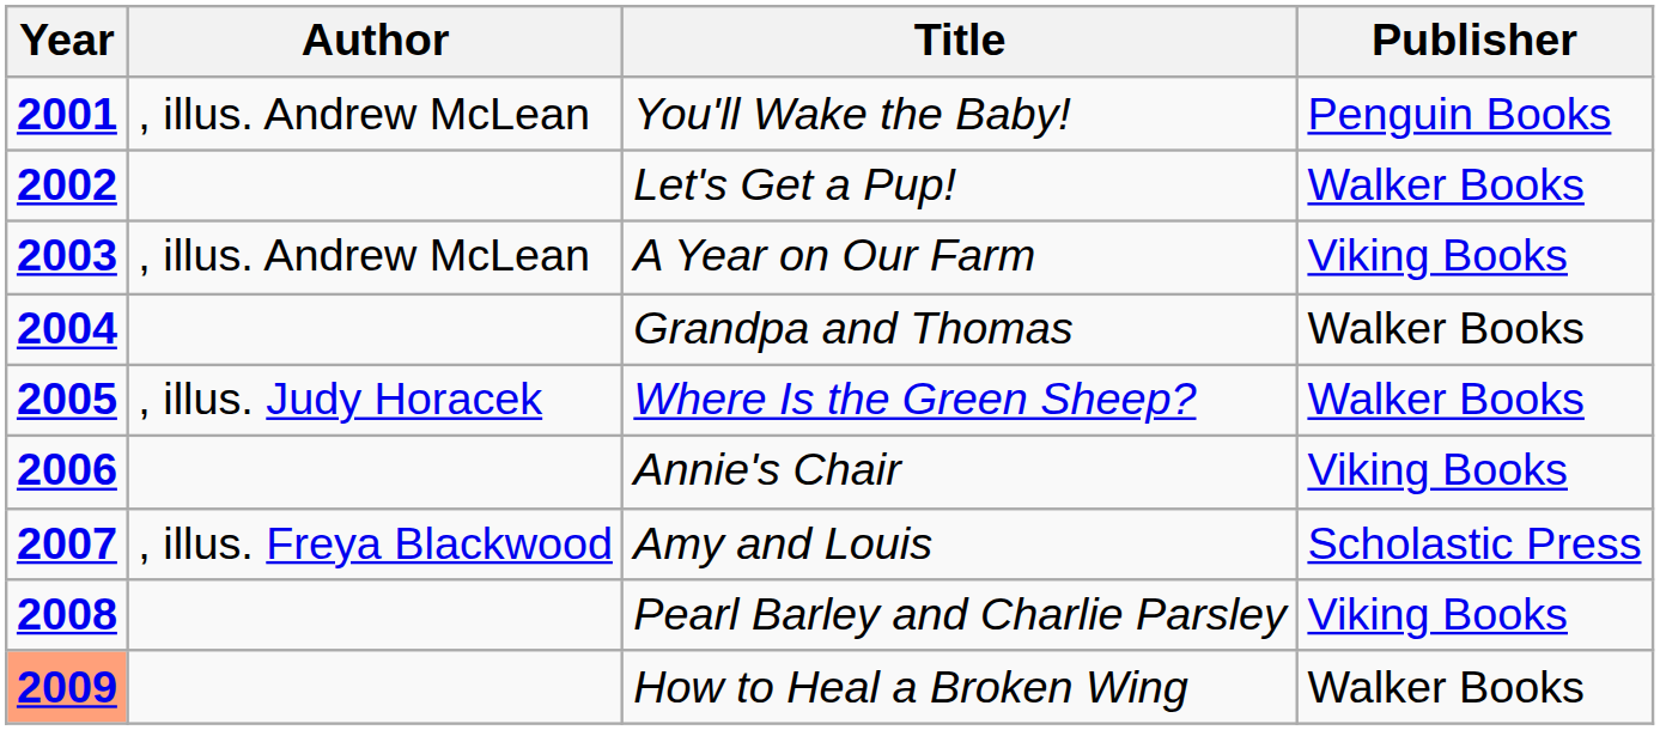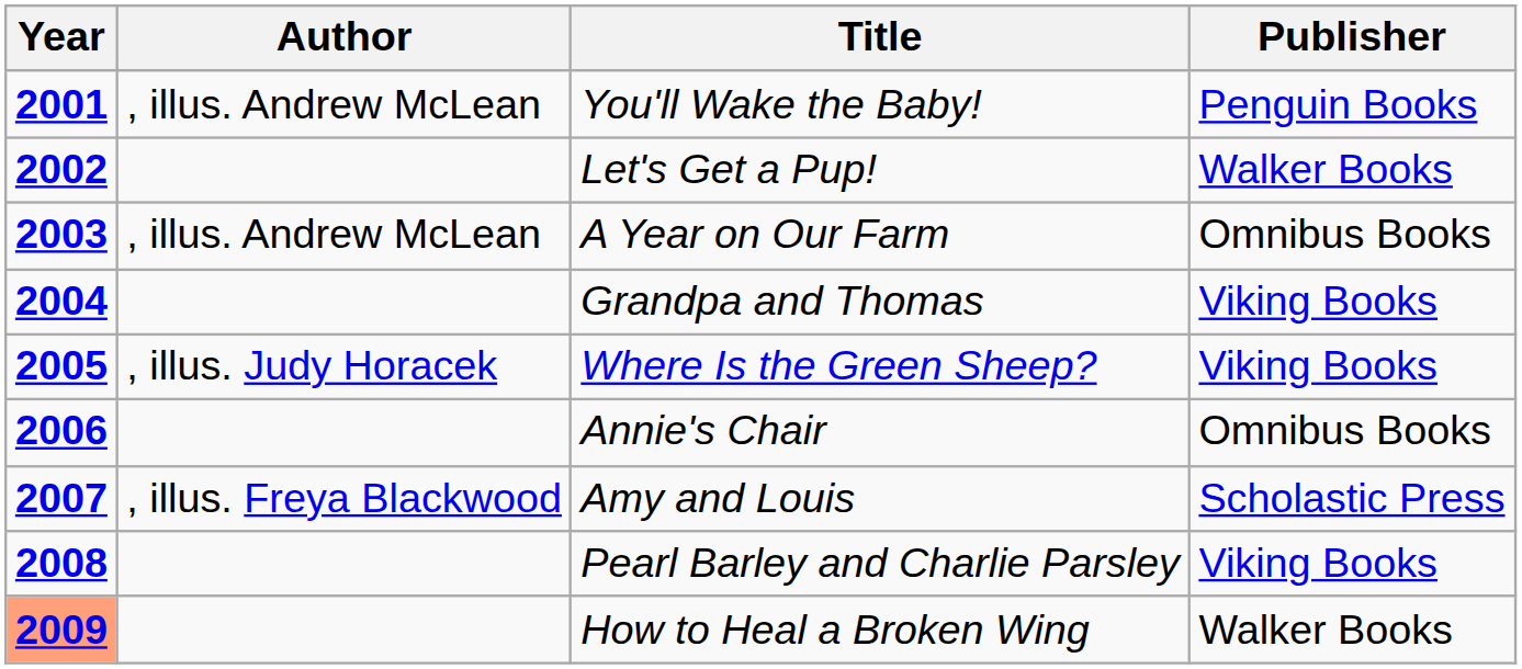 <table class="wikitable sortable mw-collapsible">
 <tr>
 <th>Year</th>
 <th>Author</th>
 <th>Title</th>
 <th>Publisher</th>
 </tr>
 <tr>
 <td><strong><a href='#'>2001</a></strong></td>
 <td>, illus. Andrew McLean</td>
 <td><em>You'll Wake the Baby!</em></td>
 <td><a href='#'>Penguin Books</a></td>
 </tr>
 <tr>
 <td><strong><a href='#'>2002</a></strong></td>
 <td></td>
 <td><em>Let's Get a Pup!</em></td>
 <td><a href='#'>Walker Books</a></td>
 </tr>
 <tr>
 <td><strong><a href='#'>2003</a></strong></td>
 <td>, illus. Andrew McLean</td>
 <td><em>A Year on Our Farm</em></td>
-<td><a href='#'>Viking Books</a></td>
+<td>Omnibus Books</td>
 </tr>
 <tr>
 <td><strong><a href='#'>2004</a></strong></td>
 <td></td>
 <td><em>Grandpa and Thomas</em></td>
-<td>Walker Books</td>
+<td><a href='#'>Viking Books</a></td>
 </tr>
 <tr>
 <td><strong><a href='#'>2005</a></strong></td>
 <td>, illus. <a href='#'>Judy Horacek</a></td>
 <td><em><a href='#'>Where Is the Green Sheep?</a></em></td>
-<td><a href='#'>Walker Books</a></td>
+<td><a href='#'>Viking Books</a></td>
 </tr>
 <tr>
 <td><strong><a href='#'>2006</a></strong></td>
 <td></td>
 <td><em>Annie's Chair</em></td>
-<td><a href='#'>Viking Books</a></td>
+<td>Omnibus Books</td>
 </tr>
 <tr>
 <td><strong><a href='#'>2007</a></strong></td>
 <td>, illus. <a href='#'>Freya Blackwood</a></td>
 <td><em>Amy and Louis</em></td>
 <td><a href='#'>Scholastic Press</a></td>
 </tr>
 <tr>
 <td><strong><a href='#'>2008</a></strong></td>
 <td></td>
 <td><em>Pearl Barley and Charlie Parsley</em></td>
 <td><a href='#'>Viking Books</a></td>
 </tr>
 <tr>
 <td style="background: lightsalmon;"><strong><a href='#'>2009</a></strong></td>
 <td></td>
 <td><em>How to Heal a Broken Wing</em></td>
 <td>Walker Books</td>
 </tr>
 </table>
